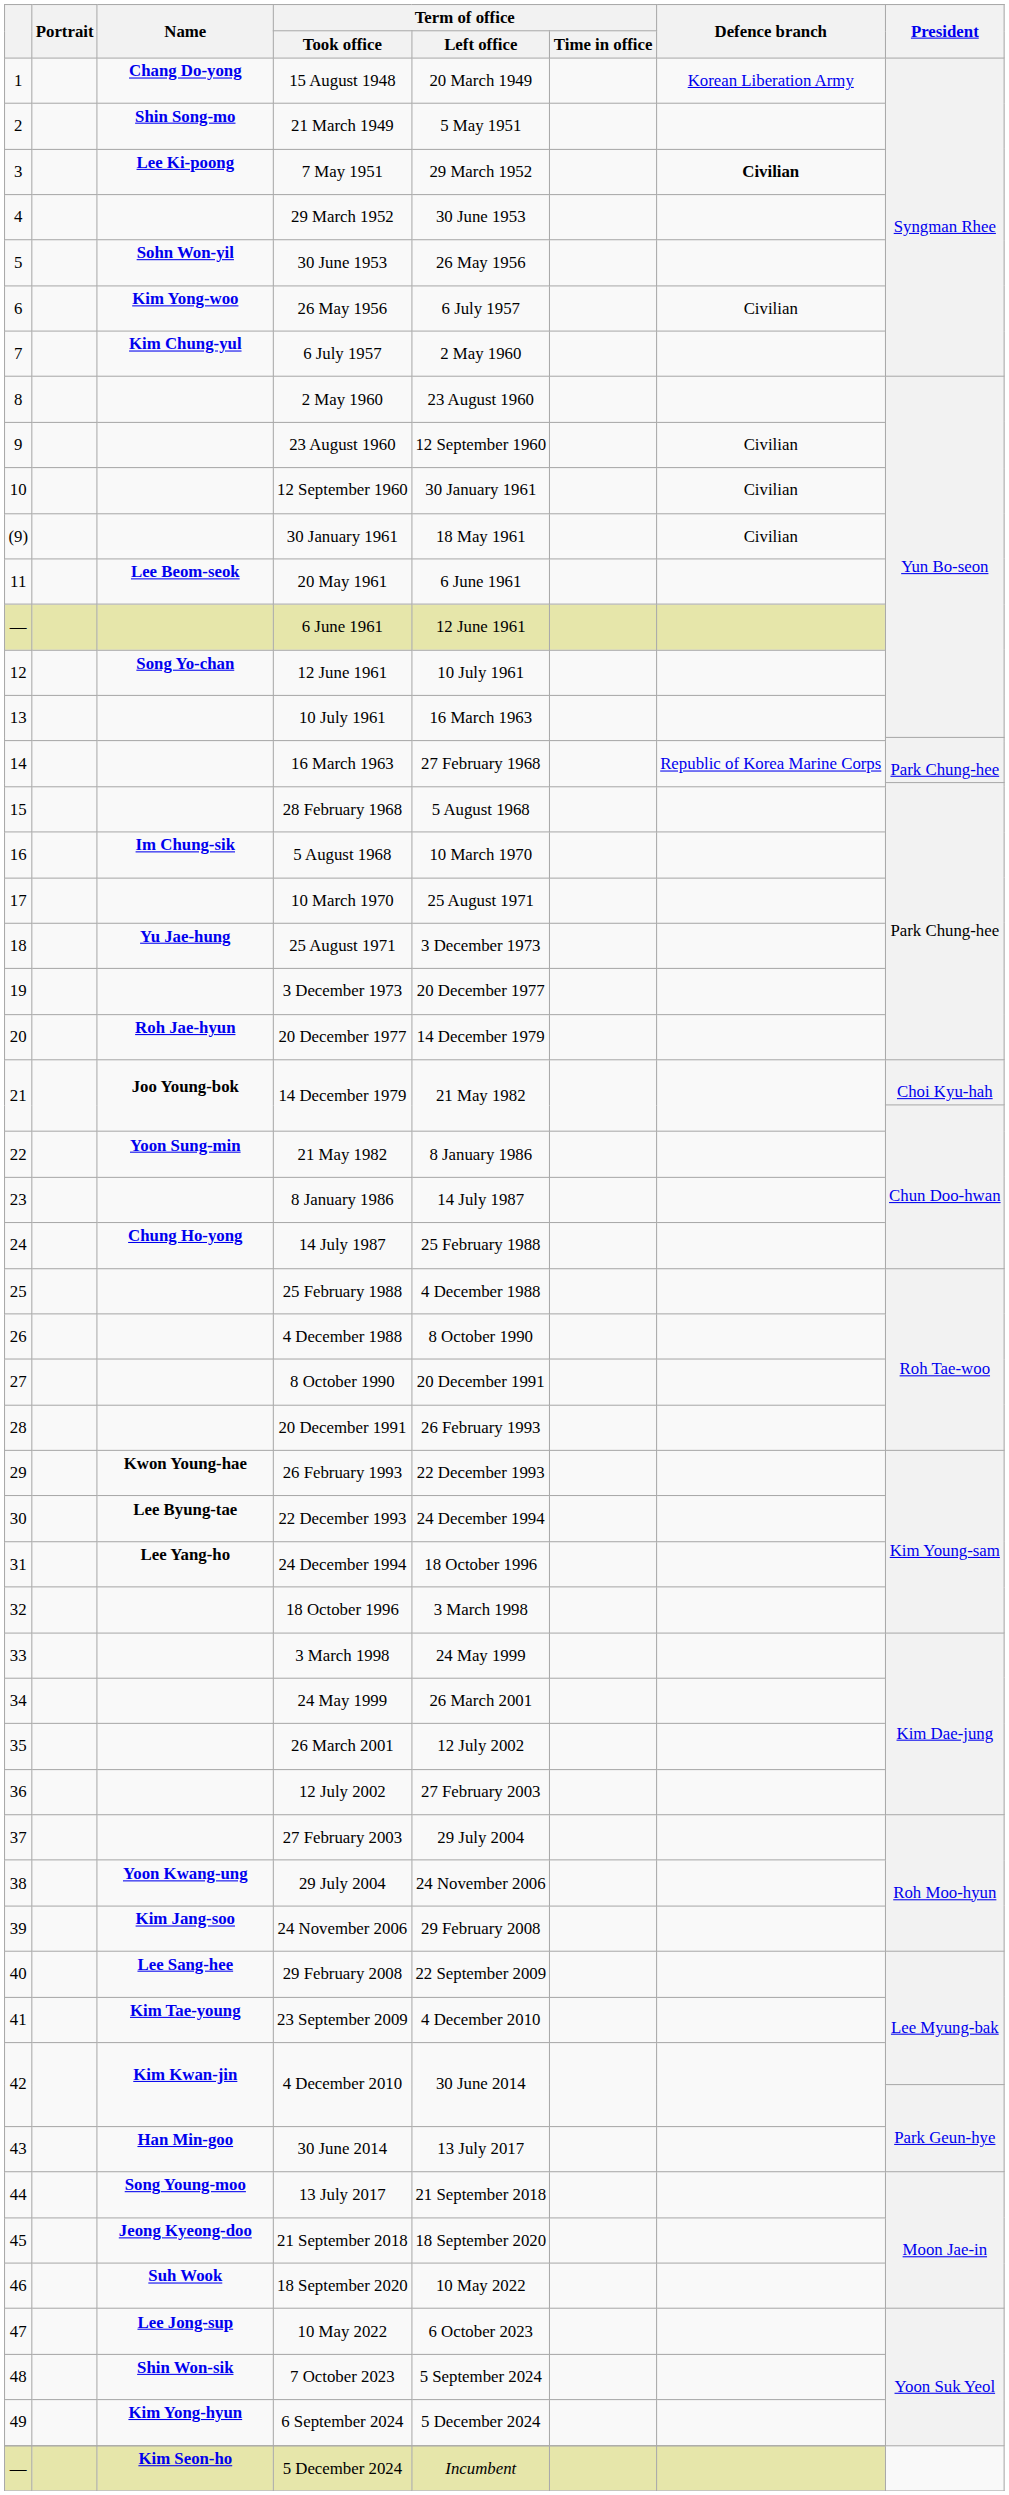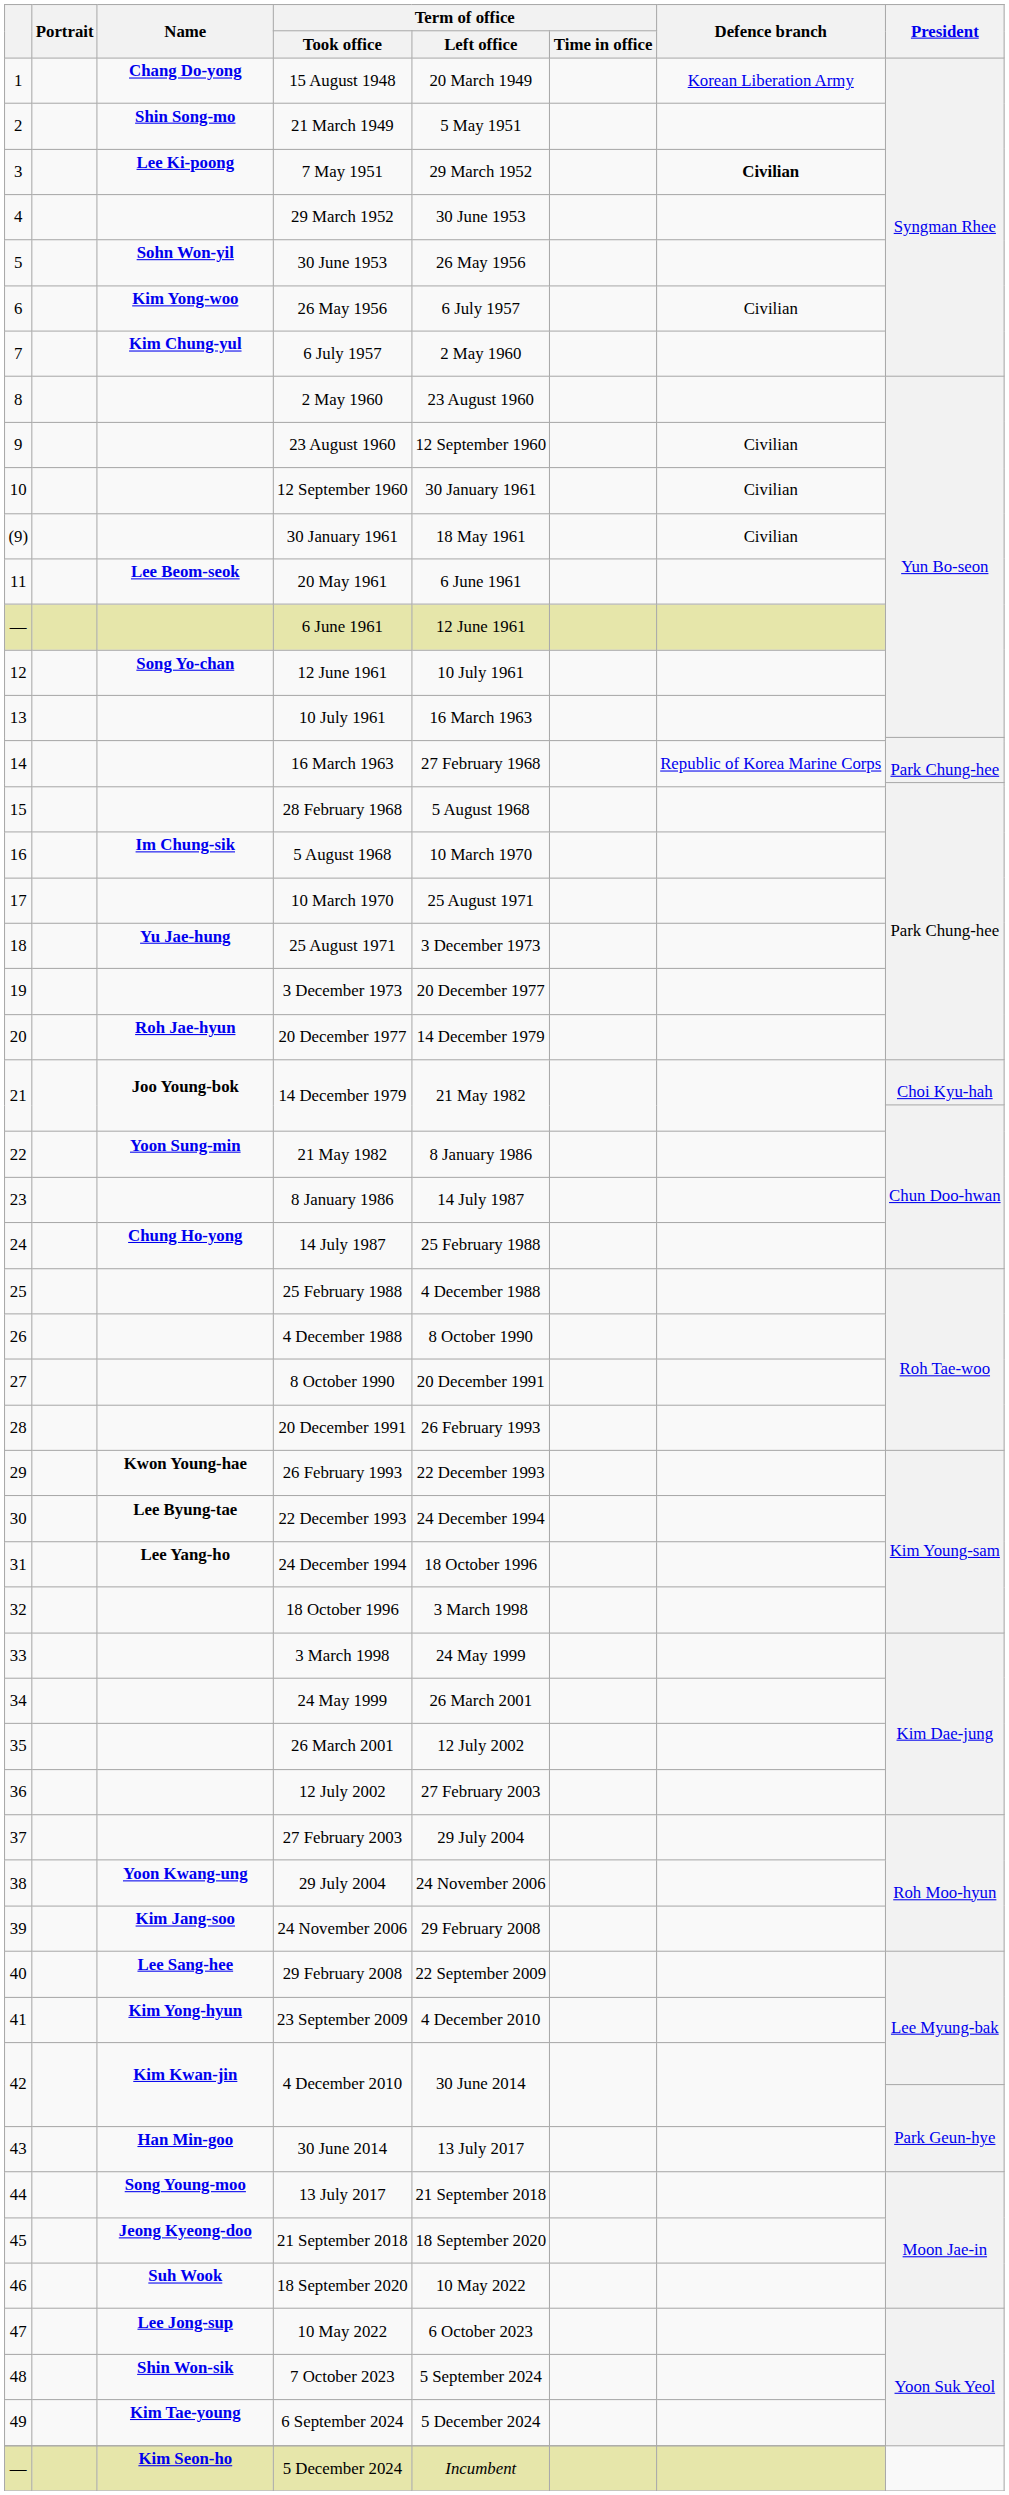 <table class="wikitable" style="text-align:center">
 <tr>
 <th rowspan="2"></th>
 <th rowspan="2">Portrait</th>
 <th rowspan="2" width="160">Name<br></th>
 <th colspan="3">Term of office</th>
 <th rowspan="2">Defence branch</th>
 <th rowspan="2"><a href='#'>President</a></th>
 </tr>
 <tr>
 <th>Took office</th>
 <th>Left office</th>
 <th>Time in office</th>
 </tr>
 <tr>
 <td>1</td>
 <td></td>
 <td><strong><a href='#'>Chang Do-yong</a></strong><br><br></td>
 <td>15 August 1948</td>
 <td>20 March 1949</td>
 <td></td>
 <td> <a href='#'>Korean Liberation Army</a></td>
 <th rowspan="7" style="font-weight:normal;"><br><a href='#'>Syngman Rhee</a></th>
 </tr>
 <tr>
 <td>2</td>
 <td></td>
 <td><strong><a href='#'>Shin Song-mo</a></strong><br><br></td>
 <td>21 March 1949</td>
 <td>5 May 1951</td>
 <td></td>
 <td></td>
 </tr>
 <tr>
 <td>3</td>
 <td></td>
 <td><strong><a href='#'>Lee Ki-poong</a></strong><br><br></td>
 <td>7 May 1951</td>
 <td>29 March 1952</td>
 <td></td>
 <td><strong>Civilian</strong></td>
 </tr>
 <tr>
 <td>4</td>
 <td></td>
 <td><strong></strong><br><br></td>
 <td>29 March 1952</td>
 <td>30 June 1953</td>
 <td></td>
 <td></td>
 </tr>
 <tr>
 <td>5</td>
 <td></td>
 <td><strong><a href='#'>Sohn Won-yil</a></strong><br><br></td>
 <td>30 June 1953</td>
 <td>26 May 1956</td>
 <td></td>
 <td></td>
 </tr>
 <tr>
 <td>6</td>
 <td></td>
 <td><strong><a href='#'>Kim Yong-woo</a></strong><br><br></td>
 <td>26 May 1956</td>
 <td>6 July 1957</td>
 <td></td>
 <td>Civilian</td>
 </tr>
 <tr>
 <td>7</td>
 <td></td>
 <td><strong><a href='#'>Kim Chung-yul</a></strong><br><br></td>
 <td>6 July 1957</td>
 <td>2 May 1960</td>
 <td></td>
 <td></td>
 </tr>
 <tr>
 <td>8</td>
 <td></td>
 <td><strong></strong><br><br></td>
 <td>2 May 1960</td>
 <td>23 August 1960</td>
 <td></td>
 <td></td>
 <th rowspan="8" style="font-weight:normal;"><br><a href='#'>Yun Bo-seon</a></th>
 </tr>
 <tr>
 <td>9</td>
 <td></td>
 <td><strong></strong><br><br></td>
 <td>23 August 1960</td>
 <td>12 September 1960</td>
 <td></td>
 <td>Civilian</td>
 </tr>
 <tr>
 <td>10</td>
 <td></td>
 <td><strong></strong><br><br></td>
 <td>12 September 1960</td>
 <td>30 January 1961</td>
 <td></td>
 <td>Civilian</td>
 </tr>
 <tr>
 <td>(9)</td>
 <td></td>
 <td><strong></strong><br><br></td>
 <td>30 January 1961</td>
 <td>18 May 1961</td>
 <td></td>
 <td>Civilian</td>
 </tr>
 <tr>
 <td>11</td>
 <td></td>
 <td><strong><a href='#'>Lee Beom-seok</a></strong><br><br></td>
 <td>20 May 1961</td>
 <td>6 June 1961</td>
 <td></td>
 <td></td>
 </tr>
 <tr style="background:#E6E6AA;">
 <td>—</td>
 <td></td>
 <td><strong></strong><br><br></td>
 <td>6 June 1961</td>
 <td>12 June 1961</td>
 <td></td>
 <td></td>
 </tr>
 <tr>
 <td>12</td>
 <td></td>
 <td><strong><a href='#'>Song Yo-chan</a></strong><br><br></td>
 <td>12 June 1961</td>
 <td>10 July 1961</td>
 <td></td>
 <td></td>
 </tr>
 <tr style="height:40px;">
 <td rowspan="2">13</td>
 <td rowspan="2"></td>
 <td rowspan="2"><strong></strong><br><br></td>
 <td rowspan="2">10 July 1961</td>
 <td rowspan="2">16 March 1963</td>
 <td rowspan="2"></td>
 <td rowspan="2"></td>
 </tr>
 <tr>
 <th rowspan="2" style="font-weight:normal;"><br><a href='#'>Park Chung-hee<br></a></th>
 </tr>
 <tr style="height:40px;">
 <td rowspan="2">14</td>
 <td rowspan="2"></td>
 <td rowspan="2"><strong></strong><br><br></td>
 <td rowspan="2">16 March 1963</td>
 <td rowspan="2">27 February 1968</td>
 <td rowspan="2"></td>
 <td rowspan="2"> <a href='#'>Republic of Korea Marine Corps</a></td>
 </tr>
 <tr>
 <th rowspan="7" style="font-weight:normal;"><br>Park Chung-hee</th>
 </tr>
 <tr>
 <td>15</td>
 <td></td>
 <td><strong></strong><br><br></td>
 <td>28 February 1968</td>
 <td>5 August 1968</td>
 <td></td>
 <td></td>
 </tr>
 <tr>
 <td>16</td>
 <td></td>
 <td><strong><a href='#'>Im Chung-sik</a></strong><br><br></td>
 <td>5 August 1968</td>
 <td>10 March 1970</td>
 <td></td>
 <td></td>
 </tr>
 <tr>
 <td>17</td>
 <td></td>
 <td><strong></strong><br><br></td>
 <td>10 March 1970</td>
 <td>25 August 1971</td>
 <td></td>
 <td></td>
 </tr>
 <tr>
 <td>18</td>
 <td></td>
 <td><strong><a href='#'>Yu Jae-hung</a></strong><br><br></td>
 <td>25 August 1971</td>
 <td>3 December 1973</td>
 <td></td>
 <td></td>
 </tr>
 <tr>
 <td>19</td>
 <td></td>
 <td><strong></strong><br><br></td>
 <td>3 December 1973</td>
 <td>20 December 1977</td>
 <td></td>
 <td></td>
 </tr>
 <tr>
 <td>20</td>
 <td></td>
 <td><strong><a href='#'>Roh Jae-hyun</a></strong><br><br></td>
 <td>20 December 1977</td>
 <td>14 December 1979</td>
 <td></td>
 <td></td>
 </tr>
 <tr>
 <td rowspan="2">21</td>
 <td rowspan="2"></td>
 <td rowspan="2"><strong>Joo Young-bok</strong><br><br></td>
 <td rowspan="2">14 December 1979</td>
 <td rowspan="2">21 May 1982</td>
 <td rowspan="2"></td>
 <td rowspan="2"></td>
 <th style="font-weight:normal;"><br><a href='#'>Choi Kyu-hah</a></th>
 </tr>
 <tr style="height:25px;">
 <th rowspan="4" style="font-weight:normal;"><br><a href='#'>Chun Doo-hwan</a></th>
 </tr>
 <tr>
 <td>22</td>
 <td></td>
 <td><strong><a href='#'>Yoon Sung-min</a></strong><br><br></td>
 <td>21 May 1982</td>
 <td>8 January 1986</td>
 <td></td>
 <td></td>
 </tr>
 <tr>
 <td>23</td>
 <td></td>
 <td><strong></strong><br><br></td>
 <td>8 January 1986</td>
 <td>14 July 1987</td>
 <td></td>
 <td></td>
 </tr>
 <tr>
 <td>24</td>
 <td></td>
 <td><strong><a href='#'>Chung Ho-yong</a></strong><br><br></td>
 <td>14 July 1987</td>
 <td>25 February 1988</td>
 <td></td>
 <td></td>
 </tr>
 <tr>
 <td>25</td>
 <td></td>
 <td><strong></strong><br><br></td>
 <td>25 February 1988</td>
 <td>4 December 1988</td>
 <td></td>
 <td></td>
 <th rowspan="4" style="font-weight:normal;"><br><a href='#'>Roh Tae-woo</a></th>
 </tr>
 <tr>
 <td>26</td>
 <td></td>
 <td><strong></strong><br><br></td>
 <td>4 December 1988</td>
 <td>8 October 1990</td>
 <td></td>
 <td></td>
 </tr>
 <tr>
 <td>27</td>
 <td></td>
 <td><strong></strong><br><br></td>
 <td>8 October 1990</td>
 <td>20 December 1991</td>
 <td></td>
 <td></td>
 </tr>
 <tr>
 <td>28</td>
 <td></td>
 <td><strong></strong><br><br></td>
 <td>20 December 1991</td>
 <td>26 February 1993</td>
 <td></td>
 <td></td>
 </tr>
 <tr>
 <td>29</td>
 <td></td>
 <td><strong>Kwon Young-hae</strong><br><br></td>
 <td>26 February 1993</td>
 <td>22 December 1993</td>
 <td></td>
 <td></td>
 <th rowspan="4" style="font-weight:normal;"><br><a href='#'>Kim Young-sam</a></th>
 </tr>
 <tr>
 <td>30</td>
 <td></td>
 <td><strong>Lee Byung-tae</strong><br><br></td>
 <td>22 December 1993</td>
 <td>24 December 1994</td>
 <td></td>
 <td></td>
 </tr>
 <tr>
 <td>31</td>
 <td></td>
 <td><strong>Lee Yang-ho</strong><br><br></td>
 <td>24 December 1994</td>
 <td>18 October 1996</td>
 <td></td>
 <td></td>
 </tr>
 <tr>
 <td>32</td>
 <td></td>
 <td><strong></strong><br><br></td>
 <td>18 October 1996</td>
 <td>3 March 1998</td>
 <td></td>
 <td></td>
 </tr>
 <tr>
 <td>33</td>
 <td></td>
 <td><strong></strong><br><br></td>
 <td>3 March 1998</td>
 <td>24 May 1999</td>
 <td></td>
 <td></td>
 <th rowspan="4" style="font-weight:normal;"><br><a href='#'>Kim Dae-jung</a></th>
 </tr>
 <tr>
 <td>34</td>
 <td></td>
 <td><strong></strong><br><br></td>
 <td>24 May 1999</td>
 <td>26 March 2001</td>
 <td></td>
 <td></td>
 </tr>
 <tr>
 <td>35</td>
 <td></td>
 <td><strong></strong><br><br></td>
 <td>26 March 2001</td>
 <td>12 July 2002</td>
 <td></td>
 <td></td>
 </tr>
 <tr>
 <td>36</td>
 <td></td>
 <td><strong></strong><br><br></td>
 <td>12 July 2002</td>
 <td>27 February 2003</td>
 <td></td>
 <td></td>
 </tr>
 <tr>
 <td>37</td>
 <td></td>
 <td><strong></strong><br><br></td>
 <td>27 February 2003</td>
 <td>29 July 2004</td>
 <td></td>
 <td></td>
 <th rowspan="3" style="font-weight:normal;"><br><a href='#'>Roh Moo-hyun</a></th>
 </tr>
 <tr>
 <td>38</td>
 <td></td>
 <td><strong><a href='#'>Yoon Kwang-ung</a></strong><br><br></td>
 <td>29 July 2004</td>
 <td>24 November 2006</td>
 <td></td>
 <td></td>
 </tr>
 <tr>
 <td>39</td>
 <td></td>
 <td><strong><a href='#'>Kim Jang-soo</a></strong><br><br></td>
 <td>24 November 2006</td>
 <td>29 February 2008</td>
 <td></td>
 <td></td>
 </tr>
 <tr>
 <td>40</td>
 <td></td>
 <td><strong><a href='#'>Lee Sang-hee</a></strong><br><br></td>
 <td>29 February 2008</td>
 <td>22 September 2009</td>
 <td></td>
 <td></td>
 <th rowspan="3" style="font-weight:normal;"><br><a href='#'>Lee Myung-bak</a></th>
 </tr>
 <tr>
 <td>41</td>
 <td></td>
-<td><strong><a href='#'>Kim Tae-young</a></strong><br><br></td>
+<td><strong><a href='#'>Kim Yong-hyun</a></strong><br><br></td>
 <td>23 September 2009</td>
 <td>4 December 2010</td>
 <td></td>
 <td></td>
 </tr>
 <tr style="height:40px;">
 <td rowspan="2">42</td>
 <td rowspan="2"></td>
 <td rowspan="2"><strong><a href='#'>Kim Kwan-jin</a></strong><br><br></td>
 <td rowspan="2">4 December 2010</td>
 <td rowspan="2">30 June 2014</td>
 <td rowspan="2"></td>
 <td rowspan="2"></td>
 </tr>
 <tr style="height:40px;">
 <th rowspan="2" style="font-weight:normal;"><br><a href='#'>Park Geun-hye</a></th>
 </tr>
 <tr>
 <td>43</td>
 <td></td>
 <td><strong><a href='#'>Han Min-goo</a></strong><br><br></td>
 <td>30 June 2014</td>
 <td>13 July 2017</td>
 <td></td>
 <td></td>
 </tr>
 <tr>
 <td>44</td>
 <td></td>
 <td><strong><a href='#'>Song Young-moo</a></strong><br><br></td>
 <td>13 July 2017</td>
 <td>21 September 2018</td>
 <td></td>
 <td></td>
 <th rowspan="3" style="font-weight:normal;"><br><a href='#'>Moon Jae-in</a></th>
 </tr>
 <tr>
 <td>45</td>
 <td></td>
 <td><strong><a href='#'>Jeong Kyeong-doo</a></strong><br><br></td>
 <td>21 September 2018</td>
 <td>18 September 2020</td>
 <td></td>
 <td></td>
 </tr>
 <tr>
 <td>46</td>
 <td></td>
 <td><strong><a href='#'>Suh Wook</a></strong><br><br></td>
 <td>18 September 2020</td>
 <td>10 May 2022</td>
 <td></td>
 <td></td>
 </tr>
 <tr>
 <td>47</td>
 <td></td>
 <td><strong><a href='#'>Lee Jong-sup</a></strong><br><br></td>
 <td>10 May 2022</td>
 <td>6 October 2023</td>
 <td></td>
 <td></td>
 <th rowspan="4" style="font-weight:normal;"><br><a href='#'>Yoon Suk Yeol</a></th>
 </tr>
 <tr>
 <td>48</td>
 <td></td>
 <td><strong><a href='#'>Shin Won-sik</a></strong><br><br></td>
 <td>7 October 2023</td>
 <td>5 September 2024</td>
 <td></td>
 <td></td>
 </tr>
 <tr>
 <td>49</td>
 <td></td>
-<td><strong><a href='#'>Kim Yong-hyun</a></strong><br><br></td>
+<td><strong><a href='#'>Kim Tae-young</a></strong><br><br></td>
 <td>6 September 2024</td>
 <td>5 December 2024</td>
 <td></td>
 <td></td>
 </tr>
 <tr>
 </tr>
 <tr style="background:#E6E6AA;">
 <td>—</td>
 <td></td>
 <td><strong><a href='#'>Kim Seon-ho</a></strong><br><br></td>
 <td>5 December 2024</td>
 <td><em>Incumbent</em></td>
 <td></td>
 <td></td>
 </tr>
 </table>
